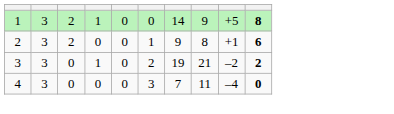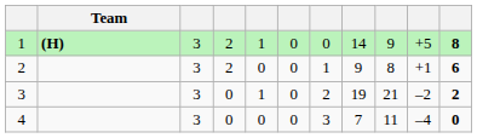 <table class="wikitable" style="text-align: center; font-size: 97%;">
 <tr>
 <th width="25"></th>
+<th width="135">Team</th>
 <th width="25"></th>
 <th width="25"></th>
 <th width="25"></th>
 <th width="25"></th>
 <th width="25"></th>
 <th width="25"></th>
 <th width="25"></th>
 <th width="25"></th>
 <th width="25"></th>
 </tr>
 <tr style="background-color: #bbf3bb;">
 <td>1</td>
+<td align=left> <strong>(H)</strong></td>
 <td>3</td>
 <td>2</td>
 <td>1</td>
 <td>0</td>
 <td>0</td>
 <td>14</td>
 <td>9</td>
 <td>+5</td>
 <td><strong>8</strong></td>
 </tr>
 <tr>
 <td>2</td>
+<td align=left></td>
 <td>3</td>
 <td>2</td>
 <td>0</td>
 <td>0</td>
 <td>1</td>
 <td>9</td>
 <td>8</td>
 <td>+1</td>
 <td><strong>6</strong></td>
 </tr>
 <tr>
 <td>3</td>
+<td align=left></td>
 <td>3</td>
 <td>0</td>
 <td>1</td>
 <td>0</td>
 <td>2</td>
 <td>19</td>
 <td>21</td>
 <td>–2</td>
 <td><strong>2</strong></td>
 </tr>
 <tr>
 <td>4</td>
+<td align=left></td>
 <td>3</td>
 <td>0</td>
 <td>0</td>
 <td>0</td>
 <td>3</td>
 <td>7</td>
 <td>11</td>
 <td>–4</td>
 <td><strong>0</strong></td>
 </tr>
 </table>
